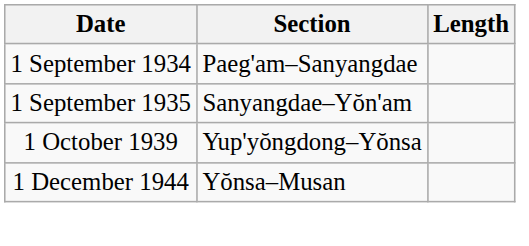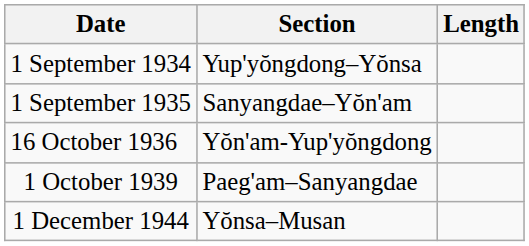 <table class="wikitable">
 <tr>
 <th>Date</th>
 <th>Section</th>
 <th>Length</th>
 </tr>
 <tr>
 <td>1 September 1934</td>
-<td>Paeg'am–Sanyangdae</td>
+<td>Yup'yŏngdong–Yŏnsa</td>
 <td></td>
 </tr>
 <tr>
 <td>1 September 1935</td>
 <td>Sanyangdae–Yŏn'am</td>
 <td></td>
 </tr>
 <tr>
+<td>16 October 1936</td>
+<td>Yŏn'am-Yup'yŏngdong</td>
+<td></td>
+</tr>
+<tr>
 <td style="text-align: center;">1 October 1939</td>
-<td>Yup'yŏngdong–Yŏnsa</td>
+<td>Paeg'am–Sanyangdae</td>
 <td></td>
 </tr>
 <tr>
 <td style="text-align: center;">1 December 1944</td>
 <td>Yŏnsa–Musan</td>
 <td></td>
 </tr>
 </table>
